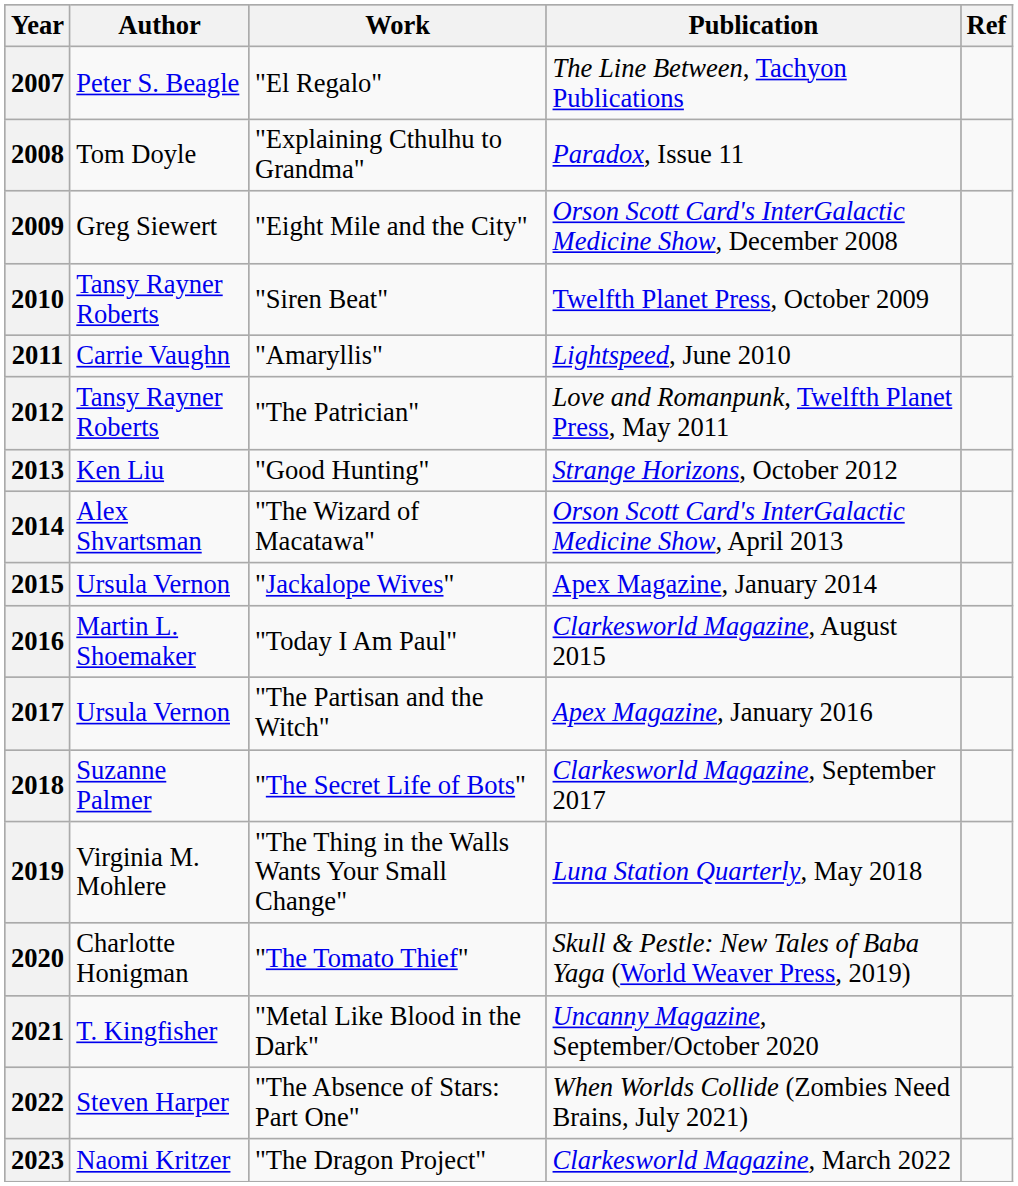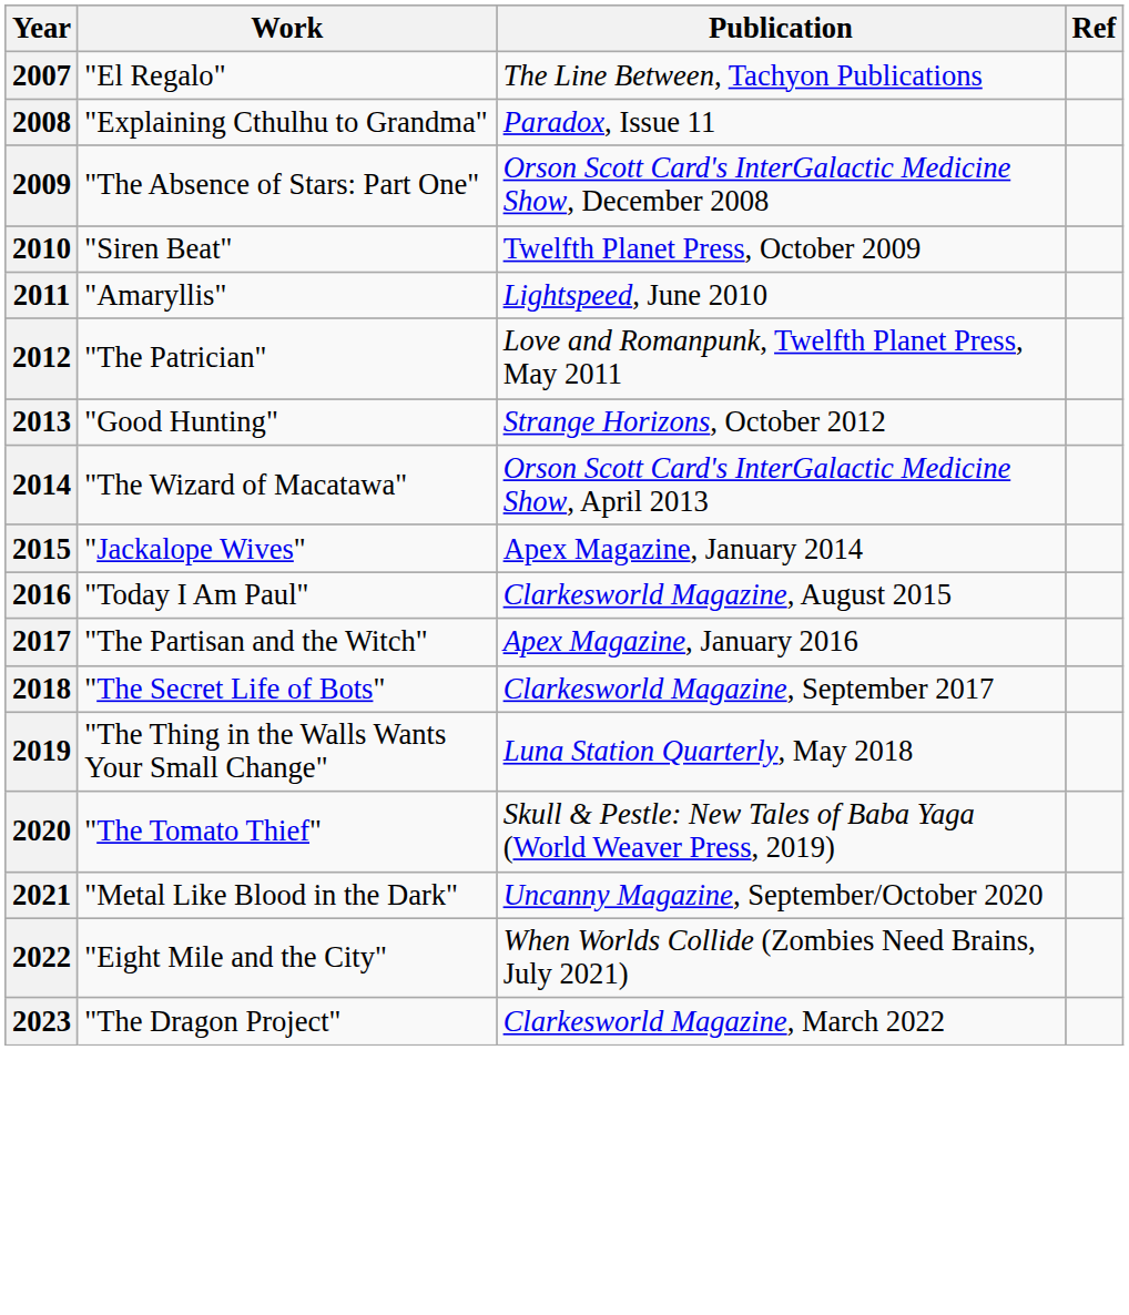 <table class="wikitable">
 <tr>
 <th>Year</th>
-<th>Author</th>
 <th>Work</th>
 <th>Publication</th>
 <th>Ref</th>
 </tr>
 <tr>
 <th>2007</th>
-<td><a href='#'>Peter S. Beagle</a></td>
 <td>"El Regalo"</td>
 <td><em>The Line Between</em>, <a href='#'>Tachyon Publications</a></td>
 <td></td>
 </tr>
 <tr>
 <th>2008</th>
-<td>Tom Doyle</td>
 <td>"Explaining Cthulhu to Grandma"</td>
 <td><em><a href='#'>Paradox</a></em>, Issue 11</td>
 <td></td>
 </tr>
 <tr>
 <th>2009</th>
-<td>Greg Siewert</td>
-<td>"Eight Mile and the City"</td>
+<td>"The Absence of Stars: Part One"</td>
 <td><em><a href='#'>Orson Scott Card's InterGalactic Medicine Show</a></em>, December 2008</td>
 <td></td>
 </tr>
 <tr>
 <th>2010</th>
-<td><a href='#'>Tansy Rayner Roberts</a></td>
 <td>"Siren Beat"</td>
 <td><a href='#'>Twelfth Planet Press</a>, October 2009</td>
 <td></td>
 </tr>
 <tr>
 <th>2011</th>
-<td><a href='#'>Carrie Vaughn</a></td>
 <td>"Amaryllis"</td>
 <td><em><a href='#'>Lightspeed</a></em>, June 2010</td>
 <td></td>
 </tr>
 <tr>
 <th>2012</th>
-<td><a href='#'>Tansy Rayner Roberts</a></td>
 <td>"The Patrician"</td>
 <td><em>Love and Romanpunk</em>, <a href='#'>Twelfth Planet Press</a>, May 2011</td>
 <td></td>
 </tr>
 <tr>
 <th>2013</th>
-<td><a href='#'>Ken Liu</a></td>
 <td>"Good Hunting"</td>
 <td><em><a href='#'>Strange Horizons</a></em>, October 2012</td>
 <td></td>
 </tr>
 <tr>
 <th>2014</th>
-<td><a href='#'>Alex Shvartsman</a></td>
 <td>"The Wizard of Macatawa"</td>
 <td><em><a href='#'>Orson Scott Card's InterGalactic Medicine Show</a></em>, April 2013</td>
 <td></td>
 </tr>
 <tr>
 <th>2015</th>
-<td><a href='#'>Ursula Vernon</a></td>
 <td>"<a href='#'>Jackalope Wives</a>"</td>
 <td><a href='#'>Apex Magazine</a>, January 2014</td>
 <td></td>
 </tr>
 <tr>
 <th>2016</th>
-<td><a href='#'>Martin L. Shoemaker</a></td>
 <td>"Today I Am Paul"</td>
 <td><em><a href='#'>Clarkesworld Magazine</a></em>, August 2015</td>
 <td></td>
 </tr>
 <tr>
 <th>2017</th>
-<td><a href='#'>Ursula Vernon</a></td>
 <td>"The Partisan and the Witch"</td>
 <td><em><a href='#'>Apex Magazine</a></em>, January 2016</td>
 <td></td>
 </tr>
 <tr>
 <th>2018</th>
-<td><a href='#'>Suzanne Palmer</a></td>
 <td>"<a href='#'>The Secret Life of Bots</a>"</td>
 <td><em><a href='#'>Clarkesworld Magazine</a></em>, September 2017</td>
 <td></td>
 </tr>
 <tr>
 <th>2019</th>
-<td>Virginia M. Mohlere</td>
 <td>"The Thing in the Walls Wants Your Small Change"</td>
 <td><em><a href='#'>Luna Station Quarterly</a></em>, May 2018</td>
 <td></td>
 </tr>
 <tr>
 <th>2020</th>
-<td>Charlotte Honigman</td>
 <td>"<a href='#'>The Tomato Thief</a>"</td>
 <td><em>Skull & Pestle: New Tales of Baba Yaga</em> (<a href='#'>World Weaver Press</a>, 2019)</td>
 <td></td>
 </tr>
 <tr>
 <th>2021</th>
-<td><a href='#'>T. Kingfisher</a></td>
 <td>"Metal Like Blood in the Dark"</td>
 <td><em><a href='#'>Uncanny Magazine</a></em>, September/October 2020</td>
 <td></td>
 </tr>
 <tr>
 <th>2022</th>
-<td><a href='#'>Steven Harper</a></td>
-<td>"The Absence of Stars: Part One"</td>
+<td>"Eight Mile and the City"</td>
 <td><em>When Worlds Collide</em> (Zombies Need Brains, July 2021)</td>
 <td></td>
 </tr>
 <tr>
 <th>2023</th>
-<td><a href='#'>Naomi Kritzer</a></td>
 <td>"The Dragon Project"</td>
 <td><em><a href='#'>Clarkesworld Magazine</a></em>, March 2022</td>
 <td></td>
 </tr>
 </table>
